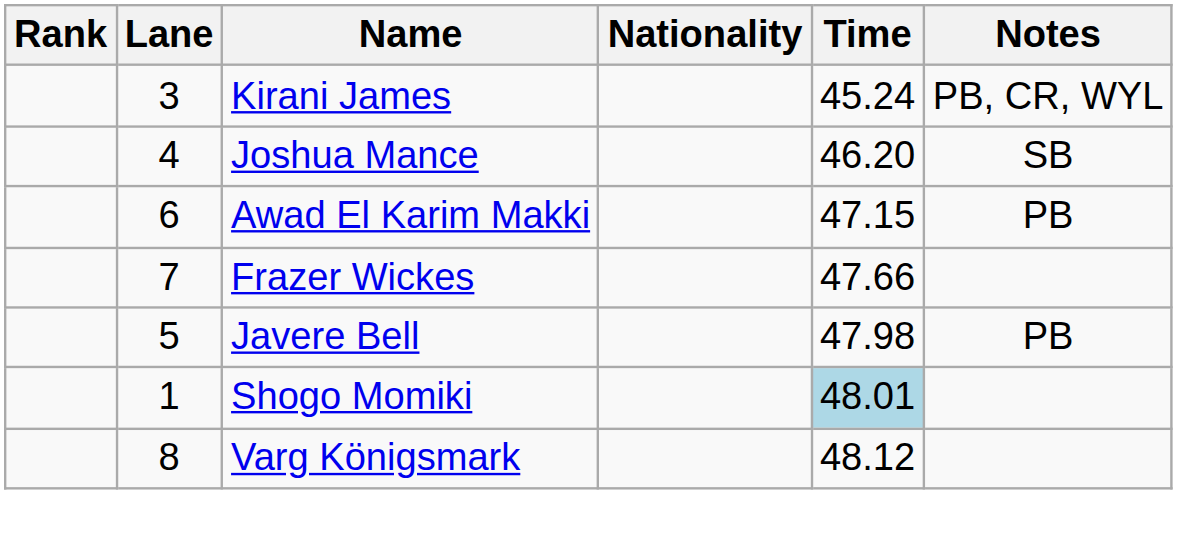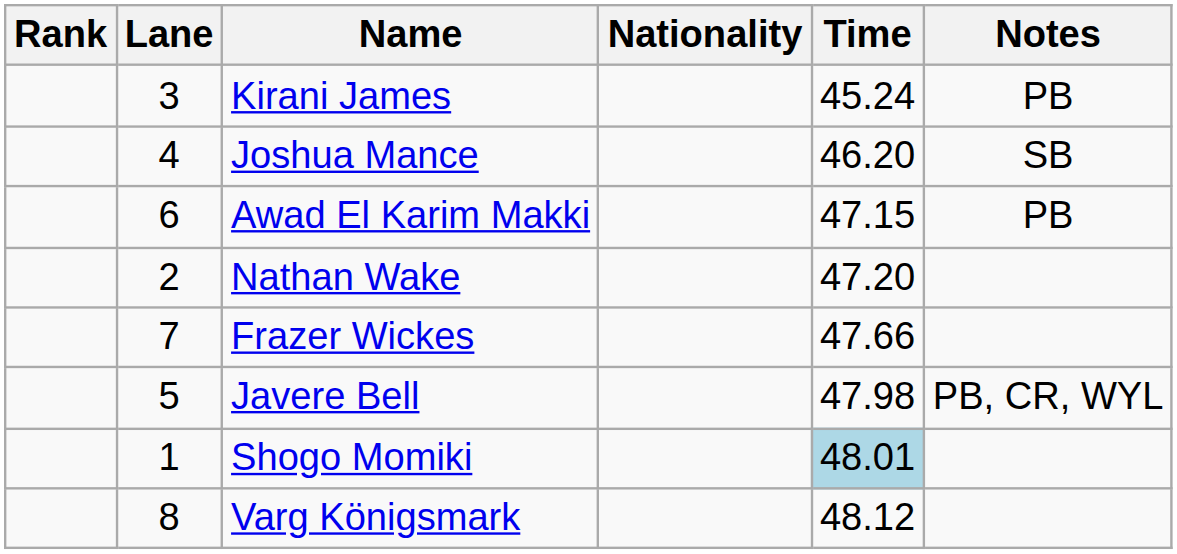 <table class="wikitable sortable" style="text-align:center">
 <tr>
 <th>Rank</th>
 <th>Lane</th>
 <th>Name</th>
 <th>Nationality</th>
 <th>Time</th>
 <th>Notes</th>
 </tr>
 <tr>
 <td align=center></td>
 <td align=center>3</td>
 <td align=left><a href='#'>Kirani James</a></td>
 <td align=left></td>
 <td>45.24</td>
-<td>PB, CR, WYL</td>
+<td>PB</td>
 </tr>
 <tr>
 <td align=center></td>
 <td align=center>4</td>
 <td align=left><a href='#'>Joshua Mance</a></td>
 <td align=left></td>
 <td>46.20</td>
 <td>SB</td>
 </tr>
 <tr>
 <td align=center></td>
 <td align=center>6</td>
 <td align=left><a href='#'>Awad El Karim Makki</a></td>
 <td align=left></td>
 <td>47.15</td>
 <td>PB</td>
 </tr>
 <tr>
 <td align=center></td>
+<td align=center>2</td>
+<td align=left><a href='#'>Nathan Wake</a></td>
+<td align=left></td>
+<td>47.20</td>
+<td></td>
+</tr>
+<tr>
+<td align=center></td>
 <td align=center>7</td>
 <td align=left><a href='#'>Frazer Wickes</a></td>
 <td align=left></td>
 <td>47.66</td>
 <td></td>
 </tr>
 <tr>
 <td align=center></td>
 <td align=center>5</td>
 <td align=left><a href='#'>Javere Bell</a></td>
 <td align=left></td>
 <td>47.98</td>
-<td>PB</td>
+<td>PB, CR, WYL</td>
 </tr>
 <tr>
 <td align=center></td>
 <td align=center>1</td>
 <td align=left><a href='#'>Shogo Momiki</a></td>
 <td align=left></td>
 <td style="background: lightblue;">48.01</td>
 <td></td>
 </tr>
 <tr>
 <td align=center></td>
 <td align=center>8</td>
 <td align=left><a href='#'>Varg Königsmark</a></td>
 <td align=left></td>
 <td>48.12</td>
 <td></td>
 </tr>
 </table>
